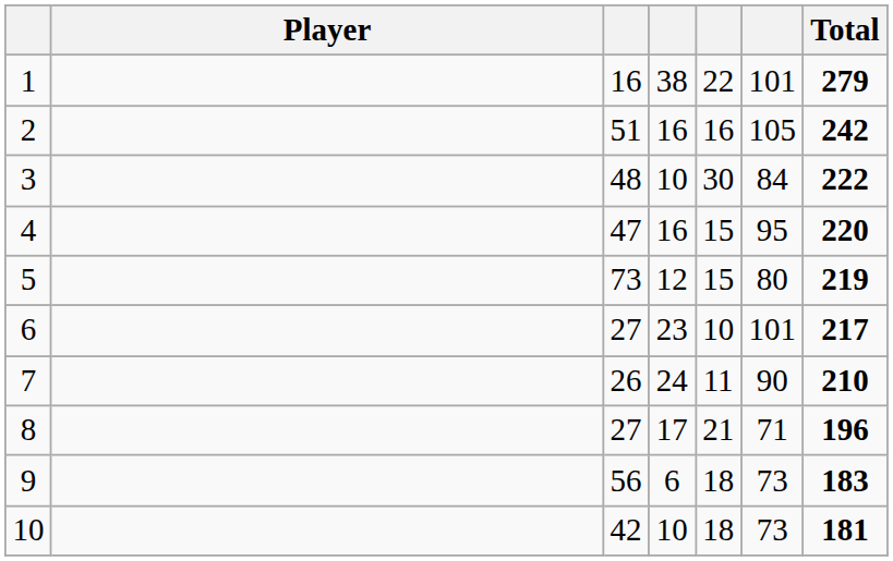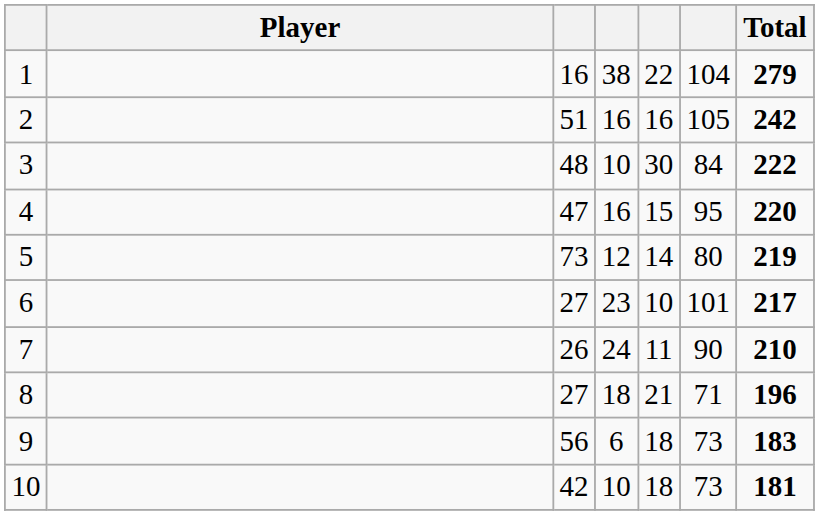 <table class="wikitable" style="text-align:center;">
 <tr>
 <th></th>
 <th style="width:17em;">Player</th>
 <th></th>
 <th></th>
 <th></th>
 <th></th>
 <th>Total</th>
 </tr>
 <tr>
 <td>1</td>
 <td align=left> </td>
 <td>16</td>
 <td>38</td>
 <td>22</td>
-<td>101</td>
+<td>104</td>
 <td><strong>279</strong></td>
 </tr>
 <tr>
 <td>2</td>
 <td align=left> </td>
 <td>51</td>
 <td>16</td>
 <td>16</td>
 <td>105</td>
 <td><strong>242</strong></td>
 </tr>
 <tr>
 <td>3</td>
 <td align=left> </td>
 <td>48</td>
 <td>10</td>
 <td>30</td>
 <td>84</td>
 <td><strong>222</strong></td>
 </tr>
 <tr>
 <td>4</td>
 <td align=left> </td>
 <td>47</td>
 <td>16</td>
 <td>15</td>
 <td>95</td>
 <td><strong>220</strong></td>
 </tr>
 <tr>
 <td>5</td>
 <td align=left> </td>
 <td>73</td>
 <td>12</td>
-<td>15</td>
+<td>14</td>
 <td>80</td>
 <td><strong>219</strong></td>
 </tr>
 <tr>
 <td>6</td>
 <td align=left> </td>
 <td>27</td>
 <td>23</td>
 <td>10</td>
 <td>101</td>
 <td><strong>217</strong></td>
 </tr>
 <tr>
 <td>7</td>
 <td align=left> </td>
 <td>26</td>
 <td>24</td>
 <td>11</td>
 <td>90</td>
 <td><strong>210</strong></td>
 </tr>
 <tr>
 <td>8</td>
 <td align=left> </td>
 <td>27</td>
-<td>17</td>
+<td>18</td>
 <td>21</td>
 <td>71</td>
 <td><strong>196</strong></td>
 </tr>
 <tr>
 <td>9</td>
 <td align=left> </td>
 <td>56</td>
 <td>6</td>
 <td>18</td>
 <td>73</td>
 <td><strong>183</strong></td>
 </tr>
 <tr>
 <td>10</td>
 <td align=left> </td>
 <td>42</td>
 <td>10</td>
 <td>18</td>
 <td>73</td>
 <td><strong>181</strong></td>
 </tr>
 </table>
